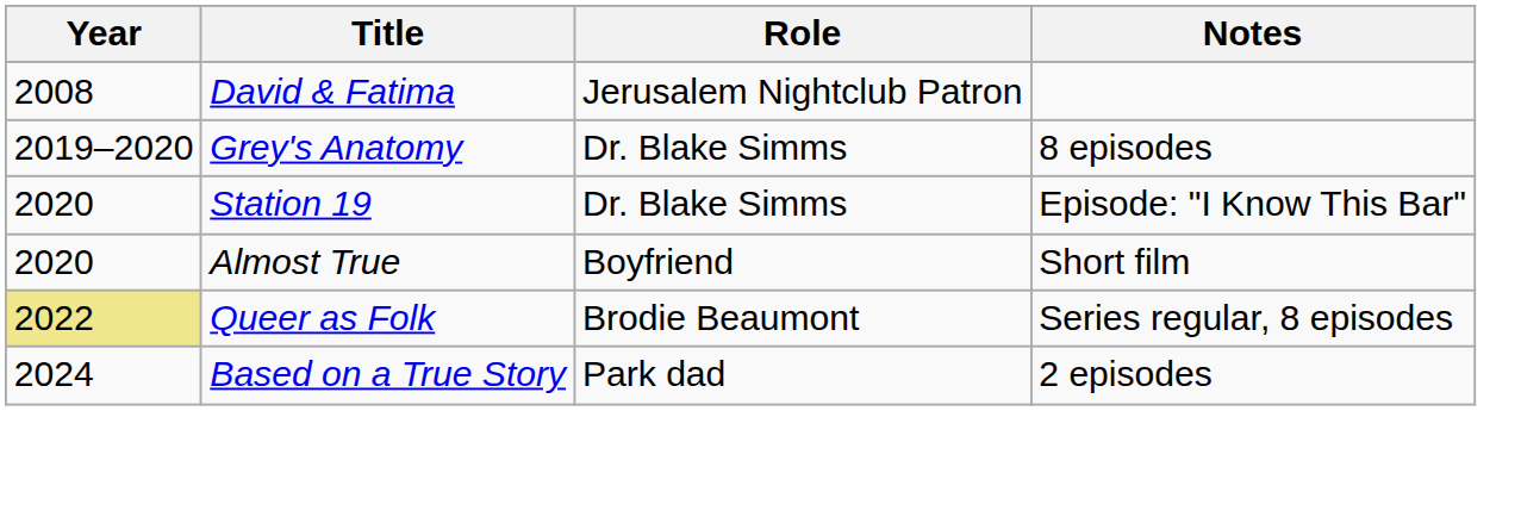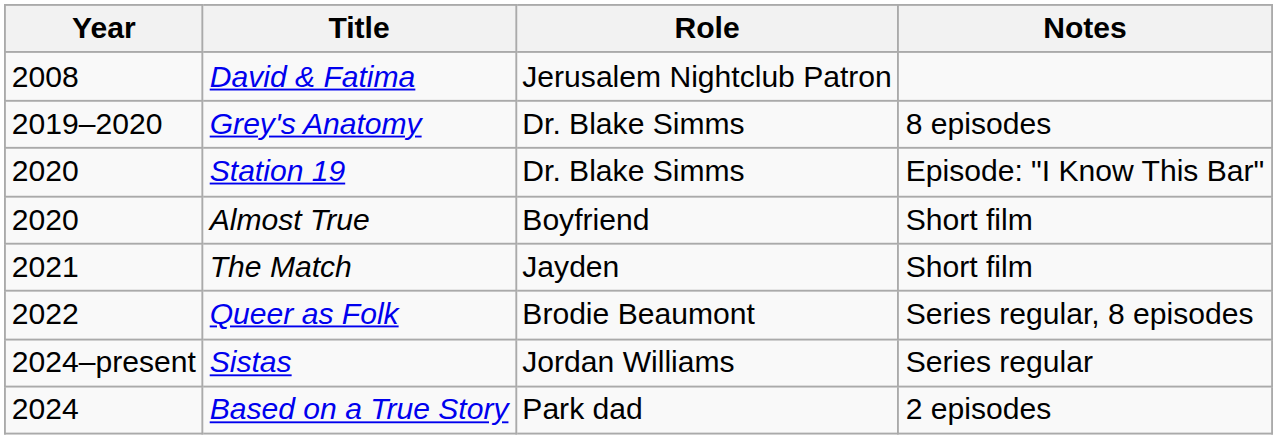 <table class="wikitable sortable">
 <tr>
 <th>Year</th>
 <th>Title</th>
 <th>Role</th>
 <th class="unsortable">Notes</th>
 </tr>
 <tr>
 <td>2008</td>
 <td><em><a href='#'>David & Fatima</a></em></td>
 <td>Jerusalem Nightclub Patron</td>
 <td></td>
 </tr>
 <tr>
 <td>2019–2020</td>
 <td><em><a href='#'>Grey's Anatomy</a></em></td>
 <td>Dr. Blake Simms</td>
 <td>8 episodes</td>
 </tr>
 <tr>
 <td>2020</td>
 <td><em><a href='#'>Station 19</a></em></td>
 <td>Dr. Blake Simms</td>
 <td>Episode: "I Know This Bar"</td>
 </tr>
 <tr>
 <td>2020</td>
 <td><em>Almost True</em></td>
 <td>Boyfriend</td>
 <td>Short film</td>
 </tr>
 <tr>
-<td style="background: khaki;">2022</td>
+<td>2021</td>
+<td><em>The Match</em></td>
+<td>Jayden</td>
+<td>Short film</td>
+</tr>
+<tr>
+<td>2022</td>
 <td><em><a href='#'>Queer as Folk</a></em></td>
 <td>Brodie Beaumont</td>
 <td>Series regular, 8 episodes</td>
+</tr>
+<tr>
+<td>2024–present</td>
+<td><em><a href='#'>Sistas</a></em></td>
+<td>Jordan Williams</td>
+<td>Series regular</td>
 </tr>
 <tr>
 <td>2024</td>
 <td><em><a href='#'>Based on a True Story</a></em></td>
 <td>Park dad</td>
 <td>2 episodes</td>
 </tr>
 </table>
